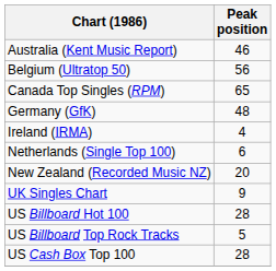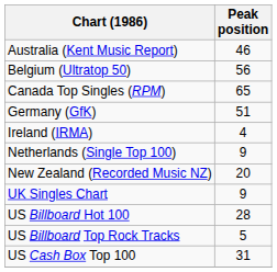 <table class="wikitable sortable">
 <tr>
 <th>Chart (1986)</th>
 <th>Peak<br>position</th>
 </tr>
 <tr>
 <td>Australia (<a href='#'>Kent Music Report</a>)</td>
 <td align="center">46</td>
 </tr>
 <tr>
 <td align="left">Belgium (<a href='#'>Ultratop 50</a>)</td>
 <td align="center">56</td>
 </tr>
 <tr>
 <td align="left">Canada Top Singles (<em><a href='#'>RPM</a></em>)</td>
 <td align="center">65</td>
 </tr>
 <tr>
 <td align="left">Germany (<a href='#'>GfK</a>)</td>
-<td align="center">48</td>
+<td align="center">51</td>
 </tr>
 <tr>
 <td align="left">Ireland (<a href='#'>IRMA</a>)</td>
 <td align="center">4</td>
 </tr>
 <tr>
 <td align="left">Netherlands (<a href='#'>Single Top 100</a>)</td>
-<td align="center">6</td>
+<td align="center">9</td>
 </tr>
 <tr>
 <td align="left">New Zealand (<a href='#'>Recorded Music NZ</a>)</td>
 <td align="center">20</td>
 </tr>
 <tr>
 <td align="left"><a href='#'>UK Singles Chart</a></td>
 <td align="center">9</td>
 </tr>
 <tr>
 <td>US <a href='#'><em>Billboard</em> Hot 100</a></td>
 <td align="center">28</td>
 </tr>
 <tr>
 <td>US <em><a href='#'>Billboard</a></em> <a href='#'>Top Rock Tracks</a></td>
 <td align="center">5</td>
 </tr>
 <tr>
 <td>US <a href='#'><em>Cash Box</em></a> Top 100</td>
-<td align="center">28</td>
+<td align="center">31</td>
 </tr>
 <tr>
 </tr>
 </table>
